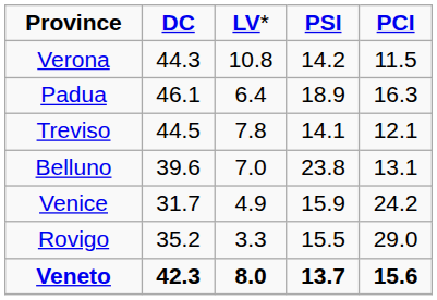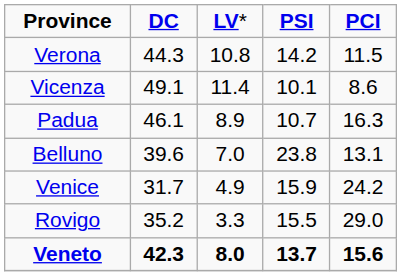 <table class="wikitable" style="text-align:center; width:300px">
 <tr>
 <td style="width:100px"><strong>Province</strong></td>
 <td style="width:50px"><strong><a href='#'>DC</a></strong></td>
 <td style="width:50px"><strong><a href='#'>LV</a></strong>*</td>
 <td style="width:50px"><strong><a href='#'>PSI</a></strong></td>
 <td style="width:50px"><strong><a href='#'>PCI</a></strong></td>
 </tr>
 <tr>
 <td><a href='#'>Verona</a></td>
 <td>44.3</td>
 <td>10.8</td>
 <td>14.2</td>
 <td>11.5</td>
 </tr>
 <tr>
+<td><a href='#'>Vicenza</a></td>
+<td>49.1</td>
+<td>11.4</td>
+<td>10.1</td>
+<td>8.6</td>
+</tr>
+<tr>
 <td><a href='#'>Padua</a></td>
 <td>46.1</td>
-<td>6.4</td>
-<td>18.9</td>
+<td>8.9</td>
+<td>10.7</td>
 <td>16.3</td>
-</tr>
-<tr>
-<td><a href='#'>Treviso</a></td>
-<td>44.5</td>
-<td>7.8</td>
-<td>14.1</td>
-<td>12.1</td>
 </tr>
 <tr>
 <td><a href='#'>Belluno</a></td>
 <td>39.6</td>
 <td>7.0</td>
 <td>23.8</td>
 <td>13.1</td>
 </tr>
 <tr>
 <td><a href='#'>Venice</a></td>
 <td>31.7</td>
 <td>4.9</td>
 <td>15.9</td>
 <td>24.2</td>
 </tr>
 <tr>
 <td><a href='#'>Rovigo</a></td>
 <td>35.2</td>
 <td>3.3</td>
 <td>15.5</td>
 <td>29.0</td>
 </tr>
 <tr>
 <td><strong><a href='#'>Veneto</a></strong></td>
 <td><strong>42.3</strong></td>
 <td><strong>8.0</strong></td>
 <td><strong>13.7</strong></td>
 <td><strong>15.6</strong></td>
 </tr>
 <tr>
 </tr>
 </table>
